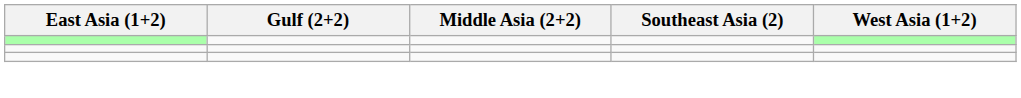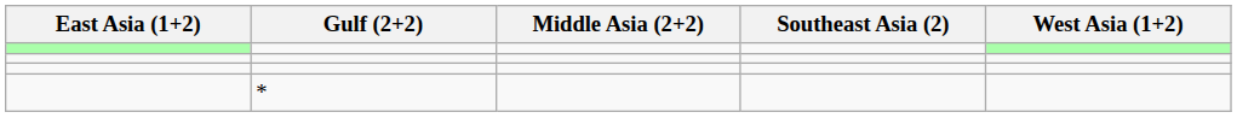 <table class=wikitable style="font-size:90%;">
 <tr>
 <th width=150>East Asia (1+2)</th>
 <th width=150>Gulf (2+2)</th>
 <th width=150>Middle Asia (2+2)</th>
 <th width=150>Southeast Asia (2)</th>
 <th width=150>West Asia (1+2)</th>
 </tr>
 <tr>
 <td bgcolor="#aaffaa"></td>
 <td></td>
 <td></td>
 <td></td>
 <td bgcolor="#aaffaa"></td>
 </tr>
 <tr>
 <td></td>
 <td></td>
 <td></td>
 <td></td>
 <td></td>
 </tr>
 <tr>
 <td></td>
 <td></td>
 <td></td>
 <td></td>
 <td></td>
 </tr>
+<tr>
+<td></td>
+<td><s></s> *</td>
+<td></td>
+<td></td>
+<td></td>
+</tr>
 </table>
